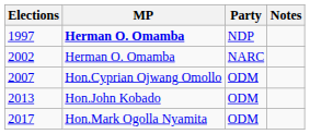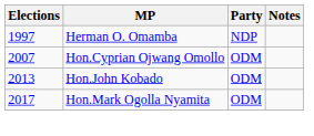 <table class="wikitable">
 <tr>
 <th>Elections</th>
 <th>MP </th>
 <th>Party</th>
 <th>Notes</th>
 </tr>
 <tr>
 <td><a href='#'>1997</a></td>
-<td><strong><a href='#'>Herman O. Omamba</a></strong></td>
+<td><a href='#'>Herman O. Omamba</a></td>
 <td><a href='#'>NDP</a></td>
-<td></td>
-</tr>
-<tr>
-<td><a href='#'>2002</a></td>
-<td><a href='#'>Herman O. Omamba</a></td>
-<td><a href='#'>NARC</a></td>
 <td></td>
 </tr>
 <tr>
 <td><a href='#'>2007</a></td>
 <td><a href='#'>Hon.Cyprian Ojwang Omollo</a></td>
 <td><a href='#'>ODM</a></td>
 <td></td>
 </tr>
 <tr>
 <td><a href='#'>2013</a></td>
 <td><a href='#'>Hon.John Kobado</a></td>
 <td><a href='#'>ODM</a></td>
 <td></td>
 </tr>
 <tr>
 <td><a href='#'>2017</a></td>
 <td><a href='#'>Hon.Mark Ogolla Nyamita</a></td>
 <td><a href='#'>ODM</a></td>
 <td></td>
 </tr>
 </table>
